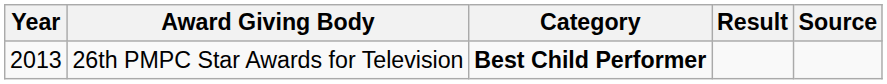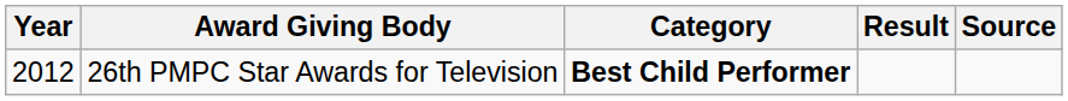 <table class="wikitable sortable">
 <tr>
 <th>Year</th>
 <th>Award Giving Body</th>
 <th>Category</th>
 <th>Result</th>
 <th>Source</th>
 </tr>
 <tr 2013||2013 omg yahoo awards||CHILD OF THE YEAR>
-<td>2013</td>
+<td>2012</td>
 <td>26th PMPC Star Awards for Television</td>
 <td><strong>Best Child Performer</strong></td>
 <td></td>
 <td></td>
 </tr>
 </table>
